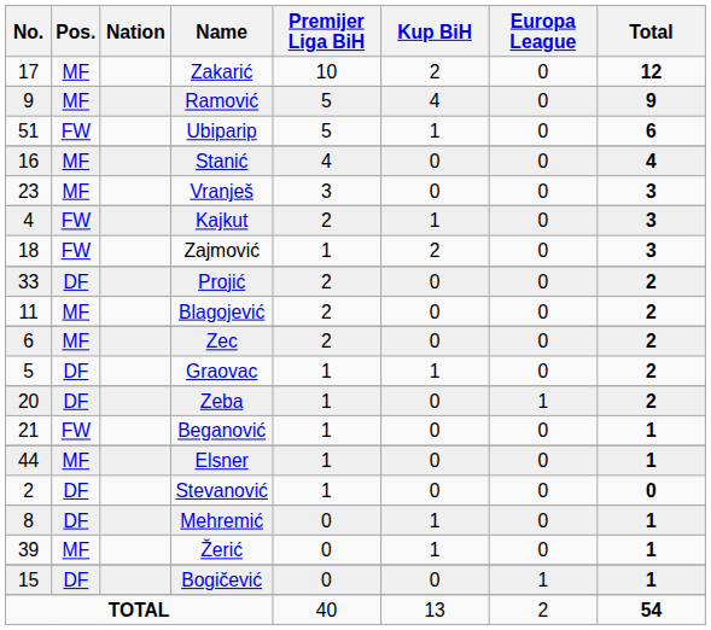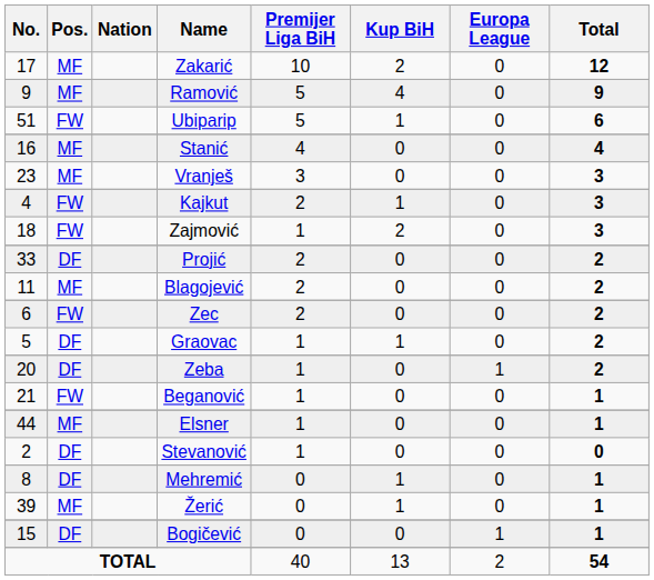 <table class="wikitable sortable" style="font-size: 95%; text-align: center;">
 <tr>
 <th width="30px">No.</th>
 <th width="30px">Pos.</th>
 <th width="50px">Nation</th>
 <th>Name</th>
 <th width="80px"><a href='#'>Premijer Liga BiH</a></th>
 <th width="80px"><a href='#'>Kup BiH</a></th>
 <th width="80px"><a href='#'>Europa League</a></th>
 <th width="80px">Total</th>
 </tr>
 <tr>
 <td>17</td>
 <td><a href='#'>MF</a></td>
 <td></td>
 <td><a href='#'>Zakarić</a></td>
 <td>10 </td>
 <td>2 </td>
 <td>0 </td>
 <td><strong>12</strong> </td>
 </tr>
 <tr>
 </tr>
 <tr bgcolor="#EFEFEF">
 <td>9</td>
 <td><a href='#'>MF</a></td>
 <td></td>
 <td><a href='#'>Ramović</a></td>
 <td>5 </td>
 <td>4 </td>
 <td>0 </td>
 <td><strong>9</strong> </td>
 </tr>
 <tr>
 <td>51</td>
 <td><a href='#'>FW</a></td>
 <td></td>
 <td><a href='#'>Ubiparip</a></td>
 <td>5 </td>
 <td>1 </td>
 <td>0 </td>
 <td><strong>6</strong> </td>
 </tr>
 <tr>
 </tr>
 <tr bgcolor="#EFEFEF">
 <td>16</td>
 <td><a href='#'>MF</a></td>
 <td></td>
 <td><a href='#'>Stanić</a></td>
 <td>4 </td>
 <td>0 </td>
 <td>0 </td>
 <td><strong>4</strong> </td>
 </tr>
 <tr>
 <td>23</td>
 <td><a href='#'>MF</a></td>
 <td></td>
 <td><a href='#'>Vranješ</a></td>
 <td>3 </td>
 <td>0 </td>
 <td>0 </td>
 <td><strong>3</strong> </td>
 </tr>
 <tr>
 </tr>
 <tr bgcolor="#EFEFEF">
 <td>4</td>
 <td><a href='#'>FW</a></td>
 <td></td>
 <td><a href='#'>Kajkut</a></td>
 <td>2 </td>
 <td>1 </td>
 <td>0 </td>
 <td><strong>3</strong> </td>
 </tr>
 <tr>
 <td>18</td>
 <td><a href='#'>FW</a></td>
 <td></td>
 <td>Zajmović</td>
 <td>1</td>
 <td>2 </td>
 <td>0 </td>
 <td><strong>3</strong> </td>
 </tr>
 <tr>
 </tr>
 <tr bgcolor="#EFEFEF">
 <td>33</td>
 <td><a href='#'>DF</a></td>
 <td></td>
 <td><a href='#'>Projić</a></td>
 <td>2 </td>
 <td>0 </td>
 <td>0 </td>
 <td><strong>2</strong> </td>
 </tr>
 <tr>
 <td>11</td>
 <td><a href='#'>MF</a></td>
 <td></td>
 <td><a href='#'>Blagojević</a></td>
 <td>2 </td>
 <td>0 </td>
 <td>0 </td>
 <td><strong>2</strong> </td>
 </tr>
 <tr>
 </tr>
 <tr bgcolor="#EFEFEF">
 <td>6</td>
-<td><a href='#'>MF</a></td>
+<td><a href='#'>FW</a></td>
 <td></td>
 <td><a href='#'>Zec</a></td>
 <td>2 </td>
 <td>0 </td>
 <td>0 </td>
 <td><strong>2</strong> </td>
 </tr>
 <tr>
 <td>5</td>
 <td><a href='#'>DF</a></td>
 <td></td>
 <td><a href='#'>Graovac</a></td>
 <td>1 </td>
 <td>1 </td>
 <td>0 </td>
 <td><strong>2</strong> </td>
 </tr>
 <tr>
 </tr>
 <tr bgcolor="#EFEFEF">
 <td>20</td>
 <td><a href='#'>DF</a></td>
 <td></td>
 <td><a href='#'>Zeba</a></td>
 <td>1 </td>
 <td>0 </td>
 <td>1 </td>
 <td><strong>2</strong> </td>
 </tr>
 <tr>
 <td>21</td>
 <td><a href='#'>FW</a></td>
 <td></td>
 <td><a href='#'>Beganović</a></td>
 <td>1 </td>
 <td>0 </td>
 <td>0 </td>
 <td><strong>1</strong> </td>
 </tr>
 <tr>
 </tr>
 <tr bgcolor="#EFEFEF">
 <td>44</td>
 <td><a href='#'>MF</a></td>
 <td></td>
 <td><a href='#'>Elsner</a></td>
 <td>1 </td>
 <td>0 </td>
 <td>0 </td>
 <td><strong>1</strong> </td>
 </tr>
 <tr>
 <td>2</td>
 <td><a href='#'>DF</a></td>
 <td></td>
 <td><a href='#'>Stevanović</a></td>
 <td>1 </td>
 <td>0 </td>
 <td>0 </td>
 <td><strong>0</strong> </td>
 </tr>
 <tr>
 </tr>
 <tr bgcolor="#EFEFEF">
 <td>8</td>
 <td><a href='#'>DF</a></td>
 <td></td>
 <td><a href='#'>Mehremić</a></td>
 <td>0 </td>
 <td>1 </td>
 <td>0 </td>
 <td><strong>1</strong> </td>
 </tr>
 <tr>
 <td>39</td>
 <td><a href='#'>MF</a></td>
 <td></td>
 <td><a href='#'>Žerić</a></td>
 <td>0 </td>
 <td>1 </td>
 <td>0 </td>
 <td><strong>1</strong> </td>
 </tr>
 <tr>
 </tr>
 <tr bgcolor="#EFEFEF">
 <td>15</td>
 <td><a href='#'>DF</a></td>
 <td></td>
 <td><a href='#'>Bogičević</a></td>
 <td>0 </td>
 <td>0 </td>
 <td>1 </td>
 <td><strong>1</strong> </td>
 </tr>
 <tr>
 </tr>
 <tr>
 <td colspan=4><strong>TOTAL</strong></td>
 <td>40 </td>
 <td>13 </td>
 <td>2 </td>
 <td><strong>54</strong> </td>
 </tr>
 </table>
